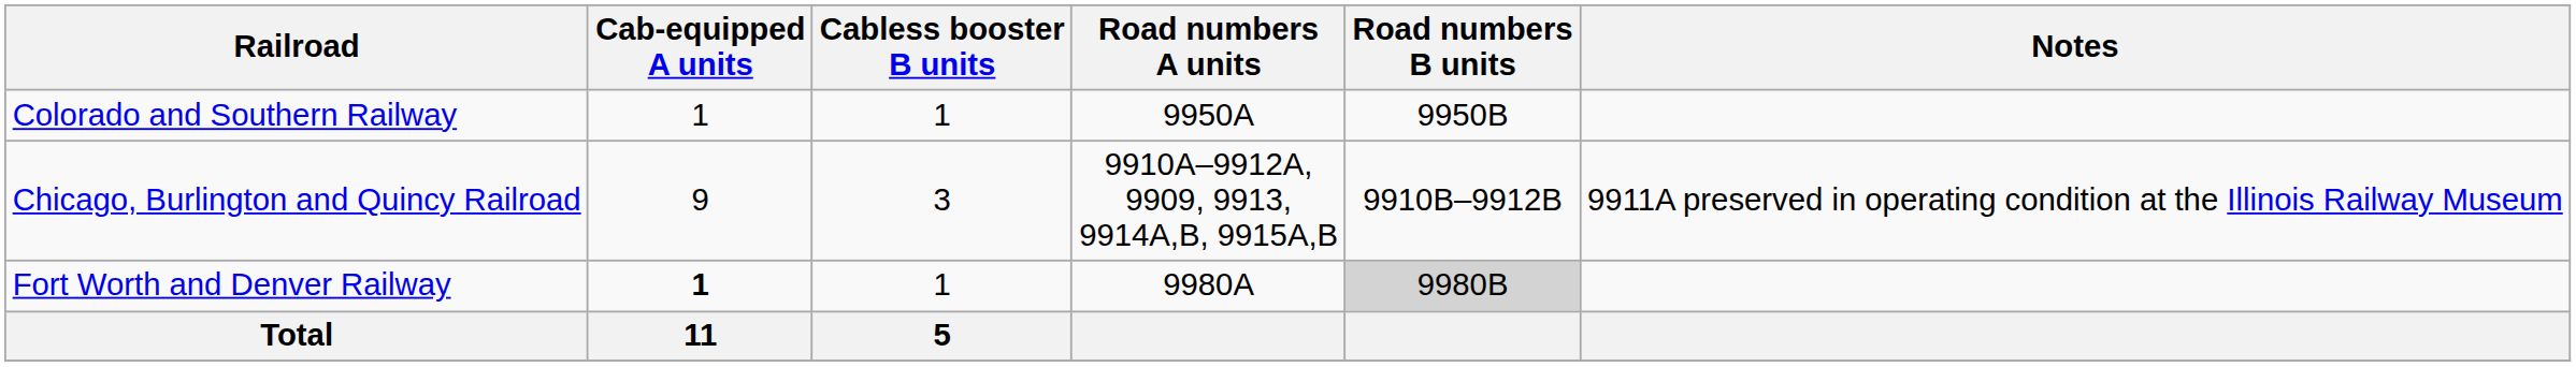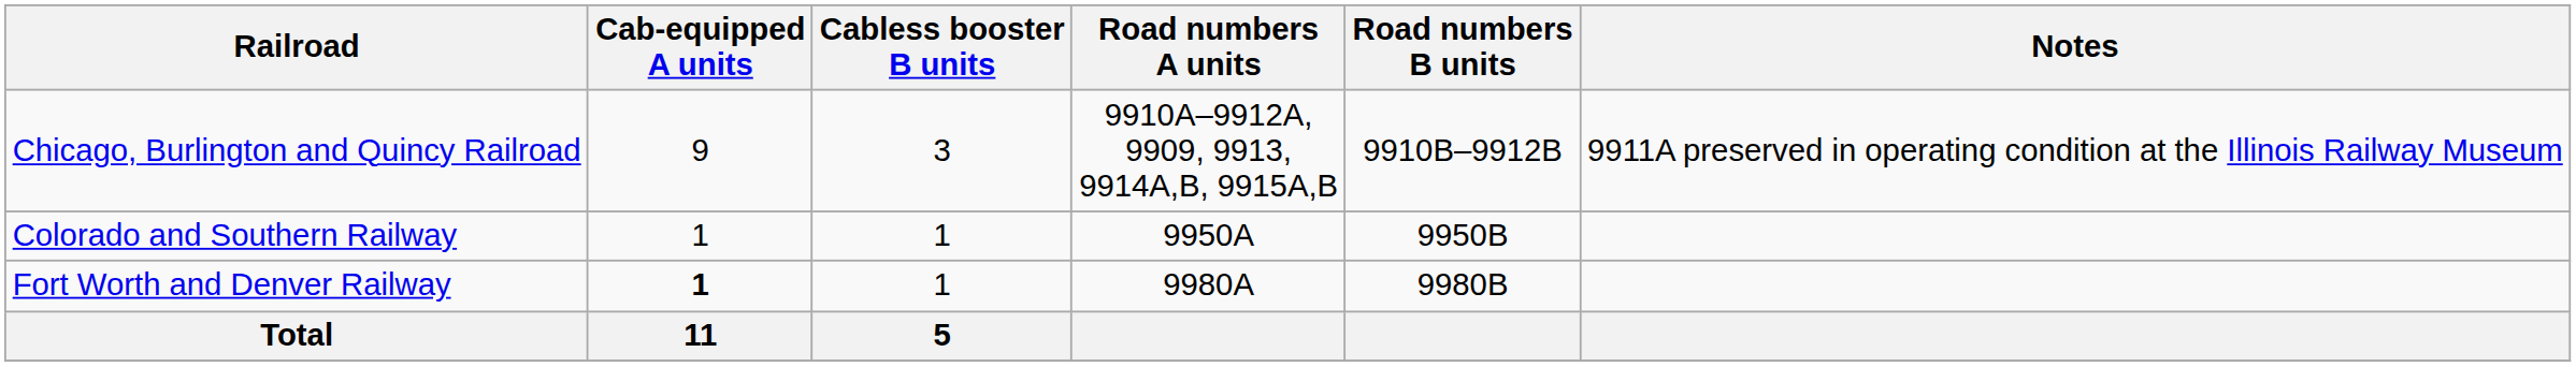 <table class="wikitable">
 <tr>
 <th>Railroad</th>
 <th>Cab-equipped<br><a href='#'>A units</a></th>
 <th>Cabless booster<br><a href='#'>B units</a></th>
 <th>Road numbers<br>A units</th>
 <th>Road numbers<br>B units</th>
 <th>Notes</th>
 </tr>
 <tr>
+<td><a href='#'>Chicago, Burlington and Quincy Railroad</a></td>
+<td style="text-align:center;">9</td>
+<td style="text-align:center;">3</td>
+<td style="text-align:center;">9910A–9912A,<br>9909, 9913,<br>9914A,B, 9915A,B</td>
+<td style="text-align:center;">9910B–9912B</td>
+<td>9911A preserved in operating condition at the <a href='#'>Illinois Railway Museum</a></td>
+</tr>
+<tr>
 <td><a href='#'>Colorado and Southern Railway</a></td>
 <td style="text-align:center;">1</td>
 <td style="text-align:center;">1</td>
 <td style="text-align:center;">9950A</td>
 <td style="text-align:center;">9950B</td>
 <td></td>
 </tr>
 <tr>
-<td><a href='#'>Chicago, Burlington and Quincy Railroad</a></td>
-<td style="text-align:center;">9</td>
-<td style="text-align:center;">3</td>
-<td style="text-align:center;">9910A–9912A,<br>9909, 9913,<br>9914A,B, 9915A,B</td>
-<td style="text-align:center;">9910B–9912B</td>
-<td>9911A preserved in operating condition at the <a href='#'>Illinois Railway Museum</a></td>
-</tr>
-<tr>
 <td><a href='#'>Fort Worth and Denver Railway</a></td>
 <td style="text-align:center;"><strong>1</strong></td>
 <td style="text-align:center;">1</td>
 <td style="text-align:center;">9980A</td>
-<td style="background: lightgrey; text-align:center;">9980B</td>
+<td style="text-align:center;">9980B</td>
 <td></td>
 </tr>
 <tr>
 <th>Total</th>
 <th>11</th>
 <th>5</th>
 <th></th>
 <th></th>
 <th></th>
 </tr>
 <tr>
 </tr>
 </table>
